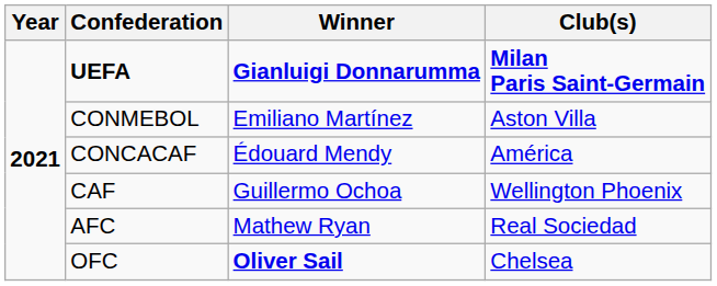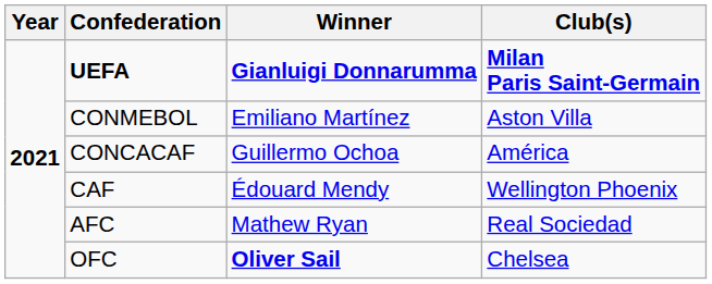 <table class="wikitable">
 <tr>
 <th>Year</th>
 <th>Confederation</th>
 <th>Winner</th>
 <th>Club(s)</th>
 </tr>
 <tr>
 <td rowspan="6"><strong>2021</strong></td>
 <td style="text-align:left;"><strong>UEFA</strong></td>
 <td style="text-align:left;"><strong> <a href='#'>Gianluigi Donnarumma</a></strong></td>
 <td><strong> <a href='#'>Milan</a><br> <a href='#'>Paris Saint-Germain</a></strong></td>
 </tr>
 <tr>
 <td style="text-align:left;">CONMEBOL</td>
 <td style="text-align:left;"> <a href='#'>Emiliano Martínez</a></td>
 <td> <a href='#'>Aston Villa</a></td>
 </tr>
 <tr>
 <td style="text-align:left;">CONCACAF</td>
-<td style="text-align:left;"> <a href='#'>Édouard Mendy</a></td>
+<td style="text-align:left;"> <a href='#'>Guillermo Ochoa</a></td>
 <td> <a href='#'>América</a></td>
 </tr>
 <tr>
 <td style="text-align:left;">CAF</td>
-<td style="text-align:left;"> <a href='#'>Guillermo Ochoa</a></td>
+<td style="text-align:left;"> <a href='#'>Édouard Mendy</a></td>
 <td> <a href='#'>Wellington Phoenix</a></td>
 </tr>
 <tr>
 <td style="text-align:left;">AFC</td>
 <td style="text-align:left;"> <a href='#'>Mathew Ryan</a></td>
 <td> <a href='#'>Real Sociedad</a></td>
 </tr>
 <tr>
 <td style="text-align:left;">OFC</td>
 <td style="text-align:left;"><strong> <a href='#'>Oliver Sail</a></strong></td>
 <td> <a href='#'>Chelsea</a></td>
 </tr>
 </table>
